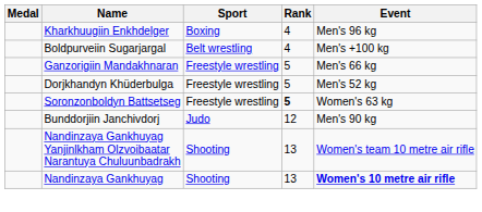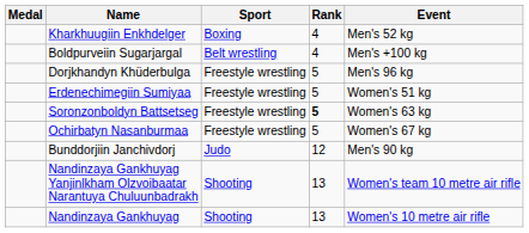 <table class="wikitable">
 <tr>
 <th>Medal</th>
 <th>Name</th>
 <th>Sport</th>
 <th>Rank</th>
 <th>Event</th>
 </tr>
 <tr>
 <td></td>
 <td><a href='#'>Kharkhuugiin Enkhdelger</a></td>
 <td><a href='#'>Boxing</a></td>
 <td>4</td>
-<td>Men's 96 kg</td>
+<td>Men's 52 kg</td>
 </tr>
 <tr>
 <td></td>
 <td>Boldpurveiin Sugarjargal</td>
 <td><a href='#'>Belt wrestling</a></td>
 <td>4</td>
 <td>Men's +100 kg</td>
 </tr>
 <tr>
 <td></td>
-<td><a href='#'>Ganzorigiin Mandakhnaran</a></td>
-<td><a href='#'>Freestyle wrestling</a></td>
+<td>Dorjkhandyn Khüderbulga</td>
+<td>Freestyle wrestling</td>
 <td>5</td>
-<td>Men's 66 kg</td>
+<td>Men's 96 kg</td>
 </tr>
 <tr>
 <td></td>
-<td>Dorjkhandyn Khüderbulga</td>
+<td><a href='#'>Erdenechimegiin Sumiyaa</a></td>
 <td>Freestyle wrestling</td>
 <td>5</td>
-<td>Men's 52 kg</td>
+<td>Women's 51 kg</td>
 </tr>
 <tr>
 <td></td>
 <td><a href='#'>Soronzonboldyn Battsetseg</a></td>
 <td>Freestyle wrestling</td>
 <td><strong>5</strong></td>
 <td>Women's 63 kg</td>
+</tr>
+<tr>
+<td></td>
+<td><a href='#'>Ochirbatyn Nasanburmaa</a></td>
+<td>Freestyle wrestling</td>
+<td>5</td>
+<td>Women's 67 kg</td>
 </tr>
 <tr>
 <td></td>
 <td>Bunddorjiin Janchivdorj</td>
 <td><a href='#'>Judo</a></td>
 <td>12</td>
 <td>Men's 90 kg</td>
 </tr>
 <tr>
 <td></td>
 <td><a href='#'>Nandinzaya Gankhuyag</a><br><a href='#'>Yanjinlkham Olzvoibaatar</a><br><a href='#'>Narantuya Chuluunbadrakh</a></td>
 <td><a href='#'>Shooting</a></td>
 <td>13</td>
 <td><a href='#'>Women's team 10 metre air rifle</a></td>
 </tr>
 <tr>
 <td></td>
 <td><a href='#'>Nandinzaya Gankhuyag</a></td>
 <td><a href='#'>Shooting</a></td>
 <td>13</td>
-<td><strong><a href='#'>Women's 10 metre air rifle</a></strong></td>
+<td><a href='#'>Women's 10 metre air rifle</a></td>
 </tr>
 </table>
